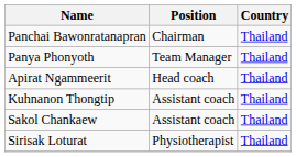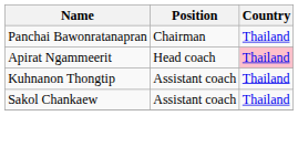 <table class="wikitable">
 <tr>
 <th>Name</th>
 <th>Position</th>
 <th>Country</th>
 </tr>
 <tr style="text-align:left;">
 <td>Panchai Bawonratanapran</td>
 <td>Chairman</td>
 <td> <a href='#'>Thailand</a></td>
 </tr>
 <tr style="text-align:left;">
-<td>Panya Phonyoth</td>
-<td>Team Manager</td>
-<td> <a href='#'>Thailand</a></td>
-</tr>
-<tr style="text-align:left;">
 <td>Apirat Ngammeerit</td>
 <td>Head coach</td>
-<td> <a href='#'>Thailand</a></td>
+<td style="background: pink;"> <a href='#'>Thailand</a></td>
 </tr>
 <tr style="text-align:left;">
 <td>Kuhnanon Thongtip</td>
 <td>Assistant coach</td>
 <td> <a href='#'>Thailand</a></td>
 </tr>
 <tr style="text-align:left;">
 <td>Sakol Chankaew</td>
 <td>Assistant coach</td>
 <td> <a href='#'>Thailand</a></td>
 </tr>
-<tr style="text-align:left;">
-<td>Sirisak Loturat</td>
-<td>Physiotherapist</td>
-<td> <a href='#'>Thailand</a></td>
-</tr>
 <tr>
 </tr>
 </table>
